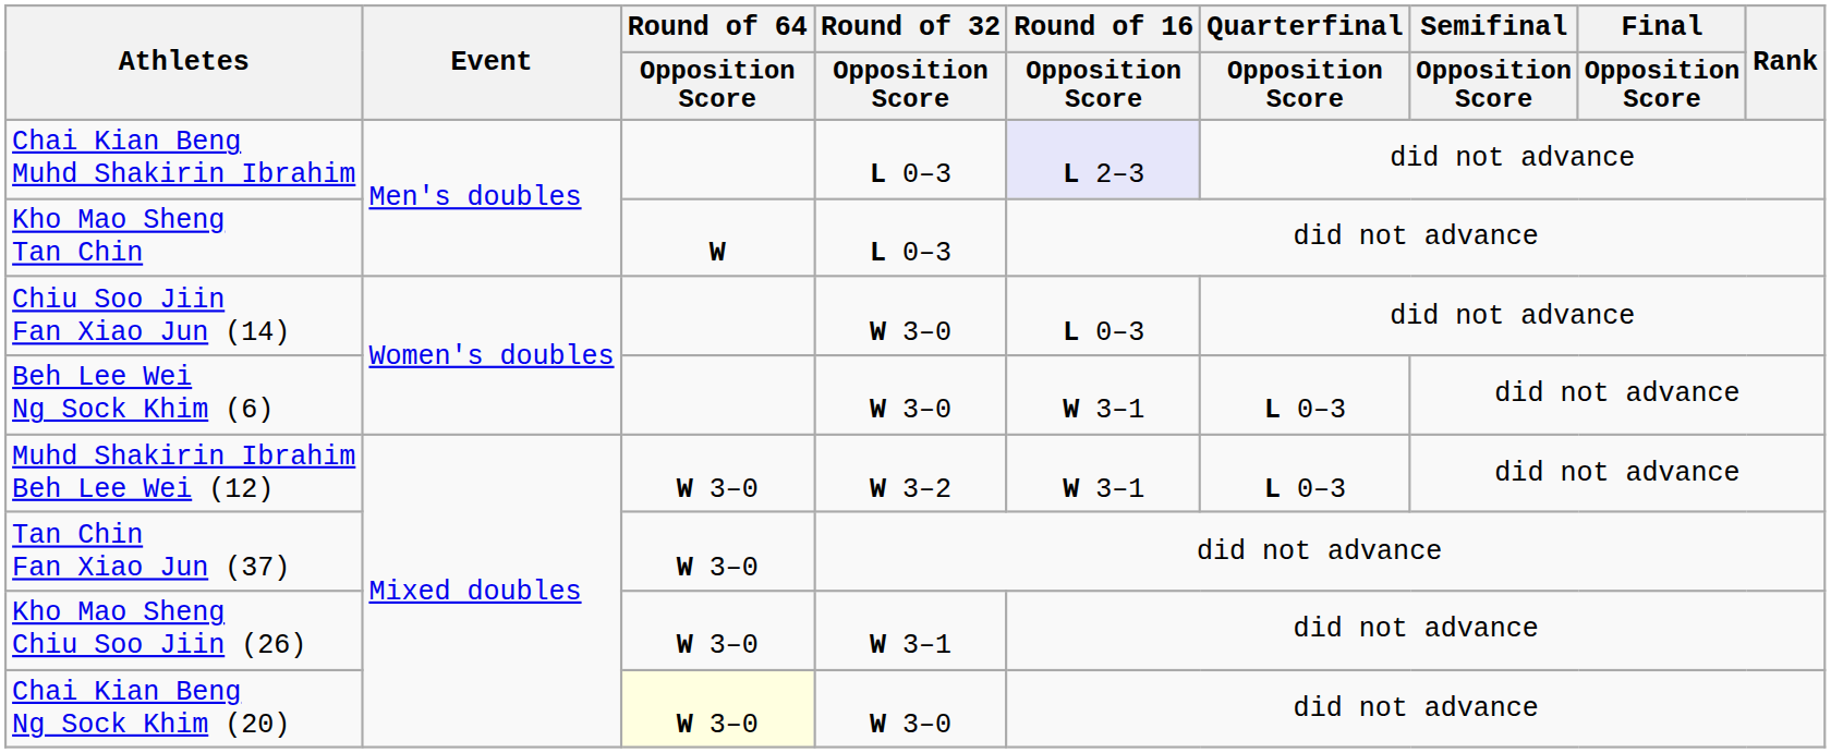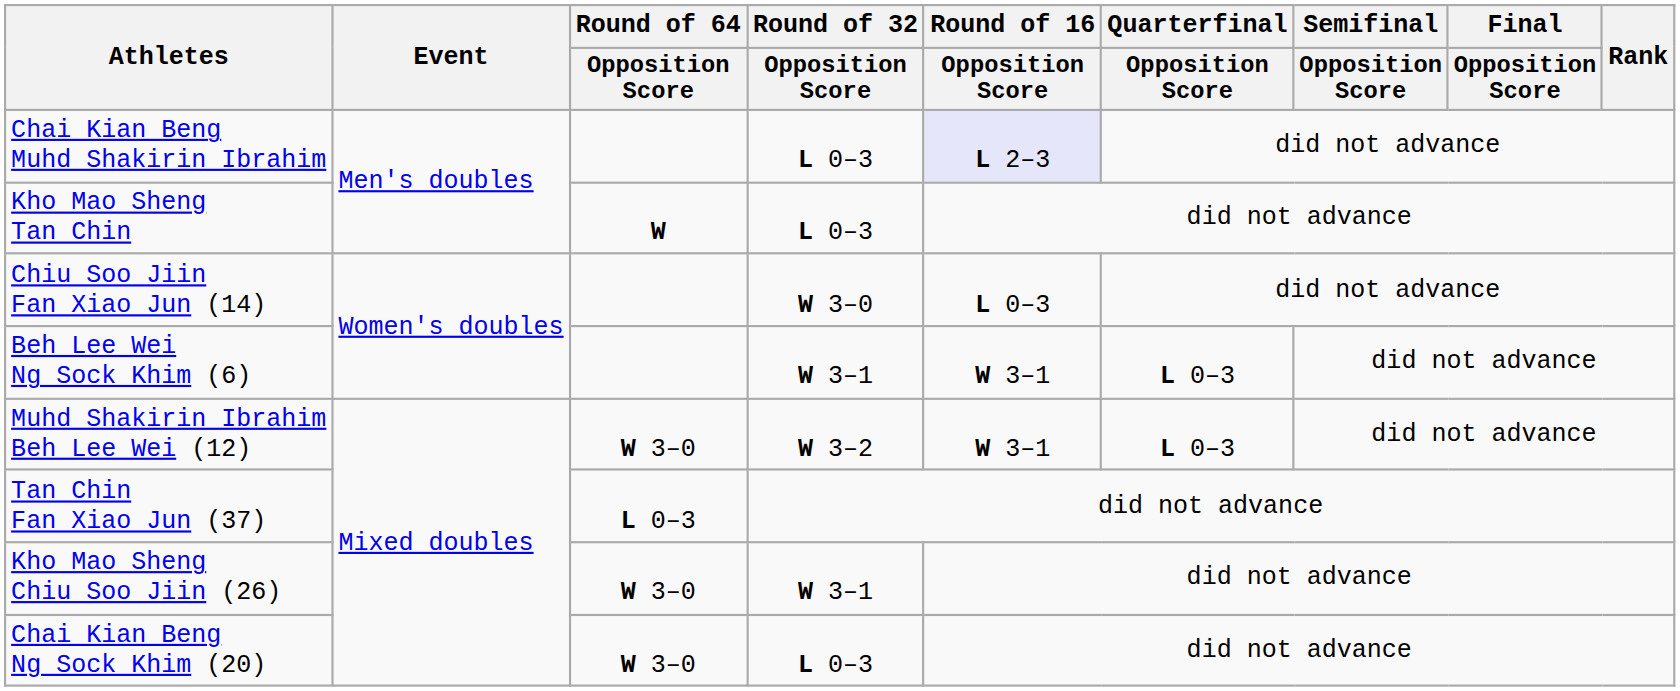 <table class="wikitable" style="font-size:90%">
 <tr>
 <th rowspan=2>Athletes</th>
 <th rowspan=2>Event</th>
 <th>Round of 64</th>
 <th>Round of 32</th>
 <th>Round of 16</th>
 <th>Quarterfinal</th>
 <th>Semifinal</th>
 <th>Final</th>
 <th rowspan=2>Rank</th>
 </tr>
 <tr style="font-size:95%">
 <th>Opposition<br>Score</th>
 <th>Opposition<br>Score</th>
 <th>Opposition<br>Score</th>
 <th>Opposition<br>Score</th>
 <th>Opposition<br>Score</th>
 <th>Opposition<br>Score</th>
 </tr>
 <tr align=center>
 <td align=left><a href='#'>Chai Kian Beng</a><br><a href='#'>Muhd Shakirin Ibrahim</a></td>
 <td align=left rowspan=2><a href='#'>Men's doubles</a></td>
 <td></td>
 <td><br><strong>L</strong> 0–3</td>
 <td style="background: lavender;"><br><strong>L</strong> 2–3</td>
 <td colspan=4>did not advance</td>
 </tr>
 <tr align=center>
 <td align=left><a href='#'>Kho Mao Sheng</a><br><a href='#'>Tan Chin</a></td>
 <td><br><strong>W</strong> </td>
 <td><br><strong>L</strong> 0–3</td>
 <td colspan=5>did not advance</td>
 </tr>
 <tr align=center>
 <td align=left><a href='#'>Chiu Soo Jiin</a><br><a href='#'>Fan Xiao Jun</a> (14)</td>
 <td align=left rowspan=2><a href='#'>Women's doubles</a></td>
 <td></td>
 <td><br><strong>W</strong> 3–0</td>
 <td><br><strong>L</strong> 0–3</td>
 <td colspan=4>did not advance</td>
 </tr>
 <tr align=center>
 <td align=left><a href='#'>Beh Lee Wei</a><br><a href='#'>Ng Sock Khim</a> (6)</td>
 <td></td>
-<td><br><strong>W</strong> 3–0</td>
+<td><br><strong>W</strong> 3–1</td>
 <td><br><strong>W</strong> 3–1</td>
 <td><br><strong>L</strong> 0–3</td>
 <td colspan=3>did not advance</td>
 </tr>
 <tr align=center>
 <td align=left><a href='#'>Muhd Shakirin Ibrahim</a><br><a href='#'>Beh Lee Wei</a> (12)</td>
 <td align=left rowspan=4><a href='#'>Mixed doubles</a></td>
 <td><br><strong>W</strong> 3–0</td>
 <td><br><strong>W</strong> 3–2</td>
 <td><br><strong>W</strong> 3–1</td>
 <td><br><strong>L</strong> 0–3</td>
 <td colspan=3>did not advance</td>
 </tr>
 <tr align=center>
 <td align=left><a href='#'>Tan Chin</a><br><a href='#'>Fan Xiao Jun</a> (37)</td>
-<td><br><strong>W</strong> 3–0</td>
+<td><br><strong>L</strong> 0–3</td>
 <td colspan=6>did not advance</td>
 </tr>
 <tr align=center>
 <td align=left><a href='#'>Kho Mao Sheng</a><br><a href='#'>Chiu Soo Jiin</a> (26)</td>
 <td><br><strong>W</strong> 3–0</td>
 <td><br><strong>W</strong> 3–1</td>
 <td colspan=5>did not advance</td>
 </tr>
 <tr align=center>
 <td align=left><a href='#'>Chai Kian Beng</a><br><a href='#'>Ng Sock Khim</a> (20)</td>
-<td style="background: lightyellow;"><br><strong>W</strong> 3–0</td>
 <td><br><strong>W</strong> 3–0</td>
+<td><br><strong>L</strong> 0–3</td>
 <td colspan=5>did not advance</td>
 </tr>
 </table>
